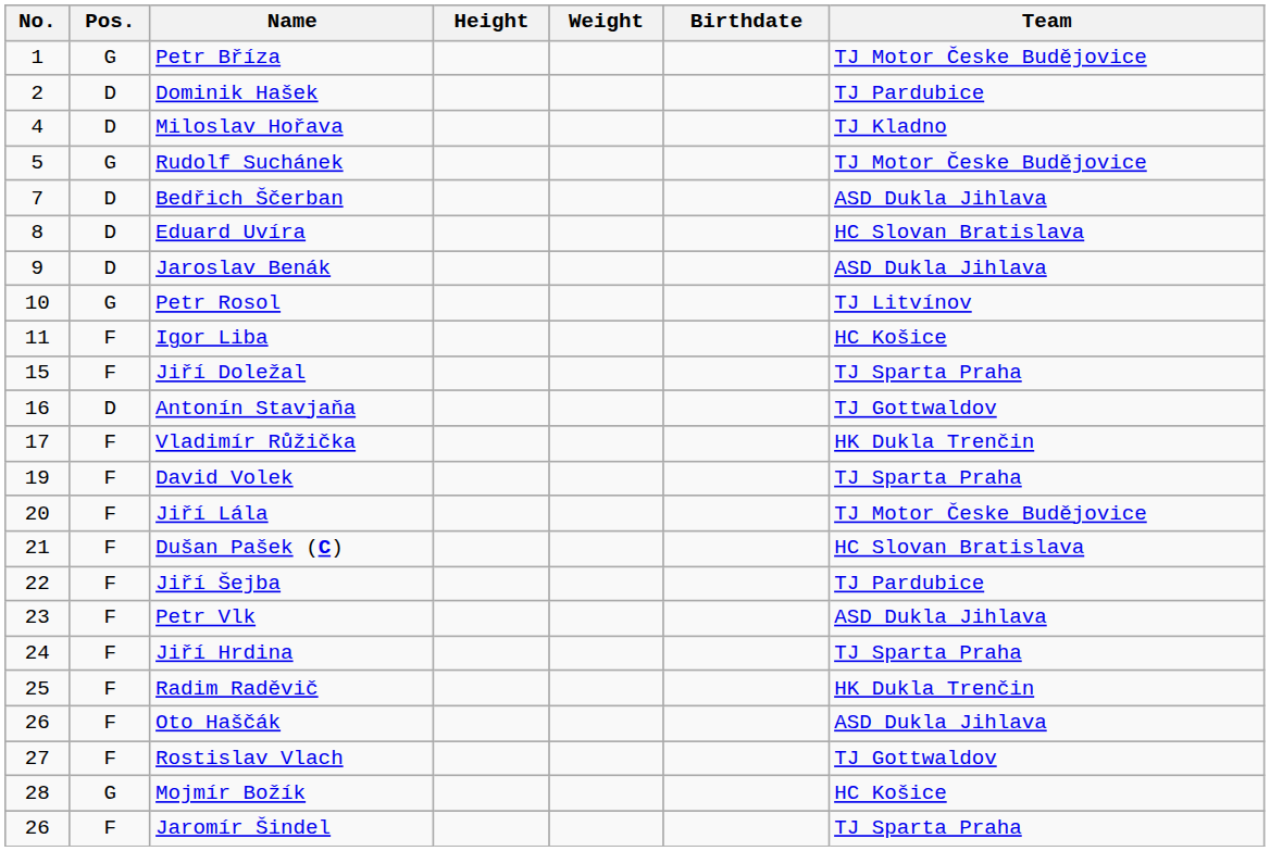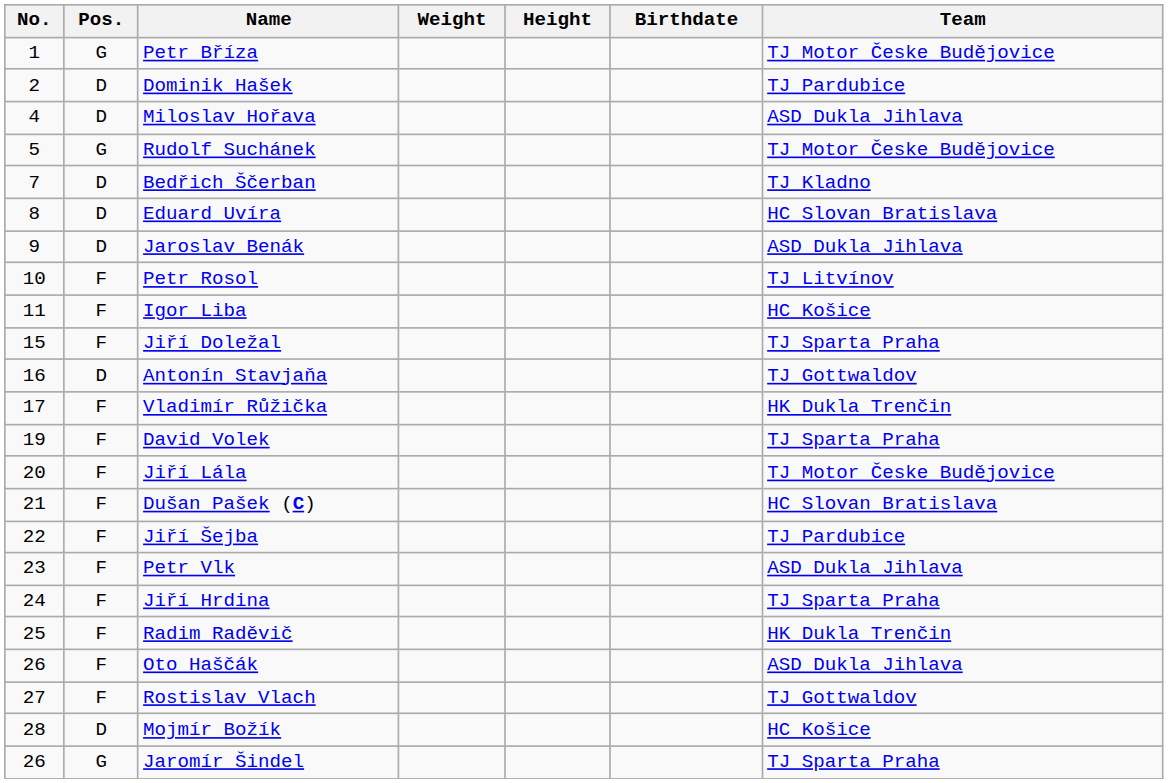 <table class="wikitable sortable" width="80%" style="font-size: 90%; text-align: center;">
 <tr>
 <th>No.</th>
 <th>Pos.</th>
 <th>Name</th>
+<th>Weight</th>
 <th>Height</th>
-<th>Weight</th>
 <th>Birthdate</th>
 <th>Team</th>
 </tr>
 <tr>
 <td>1</td>
 <td>G</td>
 <td style="text-align:left;"><a href='#'>Petr Bříza</a></td>
 <td></td>
 <td></td>
 <td style="text-align:right;"></td>
 <td style="text-align:left;"> <a href='#'>TJ Motor Česke Budějovice</a></td>
 </tr>
 <tr>
 <td>2</td>
 <td>D</td>
 <td style="text-align:left;"><a href='#'>Dominik Hašek</a></td>
 <td></td>
 <td></td>
 <td style="text-align:right;"></td>
 <td style="text-align:left;"> <a href='#'>TJ Pardubice</a></td>
 </tr>
 <tr>
 <td>4</td>
 <td>D</td>
 <td style="text-align:left;"><a href='#'>Miloslav Hořava</a></td>
 <td></td>
 <td></td>
 <td style="text-align:right;"></td>
-<td style="text-align:left;"> <a href='#'>TJ Kladno</a></td>
+<td style="text-align:left;"> <a href='#'>ASD Dukla Jihlava</a></td>
 </tr>
 <tr>
 <td>5</td>
 <td>G</td>
 <td style="text-align:left;"><a href='#'>Rudolf Suchánek</a></td>
 <td></td>
 <td></td>
 <td style="text-align:right;"></td>
 <td style="text-align:left;"> <a href='#'>TJ Motor Česke Budějovice</a></td>
 </tr>
 <tr>
 <td>7</td>
 <td>D</td>
 <td style="text-align:left;"><a href='#'>Bedřich Ščerban</a></td>
 <td></td>
 <td></td>
 <td style="text-align:right;"></td>
-<td style="text-align:left;"> <a href='#'>ASD Dukla Jihlava</a></td>
+<td style="text-align:left;"> <a href='#'>TJ Kladno</a></td>
 </tr>
 <tr>
 <td>8</td>
 <td>D</td>
 <td style="text-align:left;"><a href='#'>Eduard Uvíra</a></td>
 <td></td>
 <td></td>
 <td style="text-align:right;"></td>
 <td style="text-align:left;"> <a href='#'>HC Slovan Bratislava</a></td>
 </tr>
 <tr>
 <td>9</td>
 <td>D</td>
 <td style="text-align:left;"><a href='#'>Jaroslav Benák</a></td>
 <td></td>
 <td></td>
 <td style="text-align:right;"></td>
 <td style="text-align:left;"> <a href='#'>ASD Dukla Jihlava</a></td>
 </tr>
 <tr>
 <td>10</td>
-<td>G</td>
+<td>F</td>
 <td style="text-align:left;"><a href='#'>Petr Rosol</a></td>
 <td></td>
 <td></td>
 <td style="text-align:right;"></td>
 <td style="text-align:left;"> <a href='#'>TJ Litvínov</a></td>
 </tr>
 <tr>
 <td>11</td>
 <td>F</td>
 <td style="text-align:left;"><a href='#'>Igor Liba</a></td>
 <td></td>
 <td></td>
 <td style="text-align:right;"></td>
 <td style="text-align:left;"> <a href='#'>HC Košice</a></td>
 </tr>
 <tr>
 <td>15</td>
 <td>F</td>
 <td style="text-align:left;"><a href='#'>Jiří Doležal</a></td>
 <td></td>
 <td></td>
 <td style="text-align:right;"></td>
 <td style="text-align:left;"> <a href='#'>TJ Sparta Praha</a></td>
 </tr>
 <tr>
 <td>16</td>
 <td>D</td>
 <td style="text-align:left;"><a href='#'>Antonín Stavjaňa</a></td>
 <td></td>
 <td></td>
 <td style="text-align:right;"></td>
 <td style="text-align:left;"> <a href='#'>TJ Gottwaldov</a></td>
 </tr>
 <tr>
 <td>17</td>
 <td>F</td>
 <td style="text-align:left;"><a href='#'>Vladimír Růžička</a></td>
 <td></td>
 <td></td>
 <td style="text-align:right;"></td>
 <td style="text-align:left;"> <a href='#'>HK Dukla Trenčin</a></td>
 </tr>
 <tr>
 <td>19</td>
 <td>F</td>
 <td style="text-align:left;"><a href='#'>David Volek</a></td>
 <td></td>
 <td></td>
 <td style="text-align:right;"></td>
 <td style="text-align:left;"> <a href='#'>TJ Sparta Praha</a></td>
 </tr>
 <tr>
 <td>20</td>
 <td>F</td>
 <td style="text-align:left;"><a href='#'>Jiří Lála</a></td>
 <td></td>
 <td></td>
 <td style="text-align:right;"></td>
 <td style="text-align:left;"> <a href='#'>TJ Motor Česke Budějovice</a></td>
 </tr>
 <tr>
 <td>21</td>
 <td>F</td>
 <td style="text-align:left;"><a href='#'>Dušan Pašek</a> (<strong><a href='#'>C</a></strong>)</td>
 <td></td>
 <td></td>
 <td style="text-align:right;"></td>
 <td style="text-align:left;"> <a href='#'>HC Slovan Bratislava</a></td>
 </tr>
 <tr>
 <td>22</td>
 <td>F</td>
 <td style="text-align:left;"><a href='#'>Jiří Šejba</a></td>
 <td></td>
 <td></td>
 <td style="text-align:right;"></td>
 <td style="text-align:left;"> <a href='#'>TJ Pardubice</a></td>
 </tr>
 <tr>
 <td>23</td>
 <td>F</td>
 <td style="text-align:left;"><a href='#'>Petr Vlk</a></td>
 <td></td>
 <td></td>
 <td style="text-align:right;"></td>
 <td style="text-align:left;"> <a href='#'>ASD Dukla Jihlava</a></td>
 </tr>
 <tr>
 <td>24</td>
 <td>F</td>
 <td style="text-align:left;"><a href='#'>Jiří Hrdina</a></td>
 <td></td>
 <td></td>
 <td style="text-align:right;"></td>
 <td style="text-align:left;"> <a href='#'>TJ Sparta Praha</a></td>
 </tr>
 <tr>
 <td>25</td>
 <td>F</td>
 <td style="text-align:left;"><a href='#'>Radim Raděvič</a></td>
 <td></td>
 <td></td>
 <td style="text-align:right;"></td>
 <td style="text-align:left;"> <a href='#'>HK Dukla Trenčin</a></td>
 </tr>
 <tr>
 <td>26</td>
 <td>F</td>
 <td style="text-align:left;"><a href='#'>Oto Haščák</a></td>
 <td></td>
 <td></td>
 <td style="text-align:right;"></td>
 <td style="text-align:left;"> <a href='#'>ASD Dukla Jihlava</a></td>
 </tr>
 <tr>
 <td>27</td>
 <td>F</td>
 <td style="text-align:left;"><a href='#'>Rostislav Vlach</a></td>
 <td></td>
 <td></td>
 <td style="text-align:right;"></td>
 <td style="text-align:left;"> <a href='#'>TJ Gottwaldov</a></td>
 </tr>
 <tr>
 <td>28</td>
-<td>G</td>
+<td>D</td>
 <td style="text-align:left;"><a href='#'>Mojmír Božík</a></td>
 <td></td>
 <td></td>
 <td style="text-align:right;"></td>
 <td style="text-align:left;"> <a href='#'>HC Košice</a></td>
 </tr>
 <tr>
 <td>26</td>
-<td>F</td>
+<td>G</td>
 <td style="text-align:left;"><a href='#'>Jaromír Šindel</a></td>
 <td></td>
 <td></td>
 <td style="text-align:right;"></td>
 <td style="text-align:left;"> <a href='#'>TJ Sparta Praha</a></td>
 </tr>
 </table>
